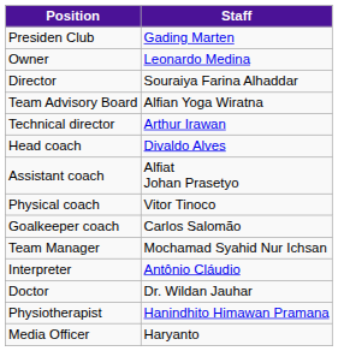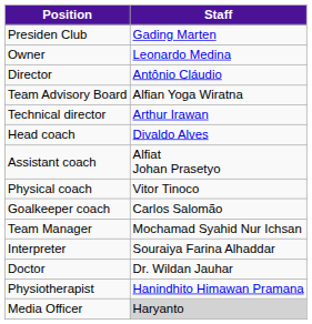 <table class="wikitable">
 <tr>
 <th style="background-color:#4B1297; color:#FFFFFF;" scope=col>Position</th>
 <th style="background-color:#4B1297; color:#FFFFFF;" scope=col>Staff</th>
 </tr>
 <tr>
 <td>Presiden Club</td>
 <td> <a href='#'>Gading Marten</a></td>
 </tr>
 <tr>
 <td>Owner</td>
 <td> <a href='#'>Leonardo Medina</a></td>
 </tr>
 <tr>
 <td>Director</td>
-<td> Souraiya Farina Alhaddar</td>
+<td> <a href='#'>Antônio Cláudio</a></td>
 </tr>
 <tr>
 <td>Team Advisory Board</td>
 <td> Alfian Yoga Wiratna</td>
 </tr>
 <tr>
 <td>Technical director</td>
 <td> <a href='#'>Arthur Irawan</a></td>
 </tr>
 <tr>
 <td>Head coach</td>
 <td> <a href='#'>Divaldo Alves</a></td>
 </tr>
 <tr>
 <td>Assistant coach</td>
 <td> Alfiat <br>  Johan Prasetyo</td>
 </tr>
 <tr>
 <td>Physical coach</td>
 <td> Vitor Tinoco</td>
 </tr>
 <tr>
 <td>Goalkeeper coach</td>
 <td> Carlos Salomão</td>
 </tr>
 <tr>
 <td>Team Manager</td>
 <td> Mochamad Syahid Nur Ichsan</td>
 </tr>
 <tr>
 <td>Interpreter</td>
-<td> <a href='#'>Antônio Cláudio</a></td>
+<td> Souraiya Farina Alhaddar</td>
 </tr>
 <tr>
 <td>Doctor</td>
 <td> Dr. Wildan Jauhar</td>
 </tr>
 <tr>
 <td>Physiotherapist</td>
 <td> <a href='#'>Hanindhito Himawan Pramana</a></td>
 </tr>
 <tr>
 <td>Media Officer</td>
-<td> Haryanto</td>
+<td style="background: lightgrey;"> Haryanto</td>
 </tr>
 </table>
